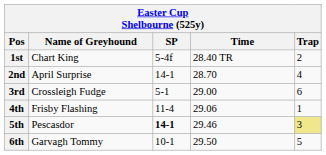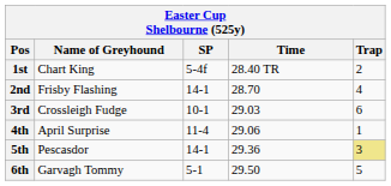 <table class="wikitable">
 <tr>
 <th colspan="6"><a href='#'>Easter Cup</a><br><a href='#'>Shelbourne</a> (525y)</th>
 </tr>
 <tr>
 <th width=30>Pos</th>
 <th width=180>Name of Greyhound</th>
 <th width=50>SP</th>
 <th width=150>Time</th>
 <th width=30>Trap</th>
 </tr>
 <tr>
 <th>1st</th>
 <td>Chart King </td>
 <td>5-4f</td>
 <td>28.40  TR</td>
 <td>2</td>
 </tr>
 <tr>
 <th>2nd</th>
-<td>April Surprise</td>
+<td>Frisby Flashing</td>
 <td>14-1</td>
 <td>28.70</td>
 <td>4</td>
 </tr>
 <tr>
 <th>3rd</th>
 <td>Crossleigh Fudge</td>
-<td>5-1</td>
-<td>29.00</td>
+<td>10-1</td>
+<td>29.03</td>
 <td>6</td>
 </tr>
 <tr>
 <th>4th</th>
-<td>Frisby Flashing</td>
+<td>April Surprise</td>
 <td>11-4</td>
 <td>29.06</td>
 <td>1</td>
 </tr>
 <tr>
 <th>5th</th>
 <td>Pescasdor</td>
-<td><strong>14-1</strong></td>
-<td>29.46</td>
+<td>14-1</td>
+<td>29.36</td>
 <td style="background: khaki;">3</td>
 </tr>
 <tr>
 <th>6th</th>
 <td>Garvagh Tommy</td>
-<td>10-1</td>
+<td>5-1</td>
 <td>29.50</td>
 <td>5</td>
 </tr>
 </table>
